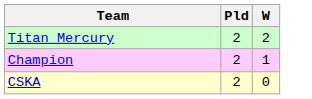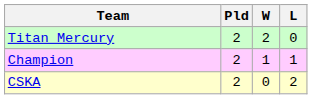 <table class="wikitable" style="text-align:center">
 <tr>
 <th style="width:200px;">Team</th>
 <th style="width:20px;">Pld</th>
 <th style="width:20px;">W</th>
+<th style="width:20px;">L</th>
 </tr>
 <tr style="background:#cfc">
 <td style="text-align:left;"> <a href='#'>Titan Mercury</a></td>
 <td>2</td>
 <td>2</td>
+<td>0</td>
 </tr>
 <tr style="background:#fcf;">
 <td style="text-align:left;"> <a href='#'>Champion</a></td>
 <td>2</td>
+<td>1</td>
 <td>1</td>
 </tr>
 <tr style="background:#ffc">
 <td style="text-align:left;"> <a href='#'>CSKA</a></td>
 <td>2</td>
 <td>0</td>
+<td>2</td>
 </tr>
 </table>
